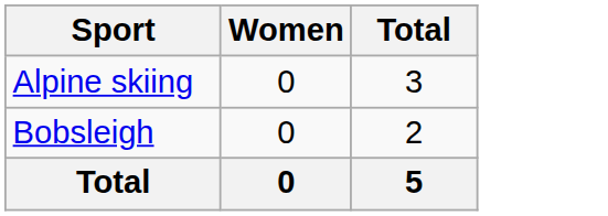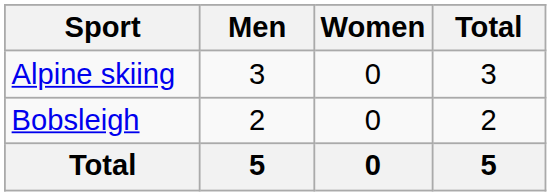 <table class="wikitable sortable" style="text-align:center;">
 <tr>
 <th width=100>Sport</th>
+<th width=55>Men</th>
 <th width=55>Women</th>
 <th width=55>Total</th>
 </tr>
 <tr>
 <td align=left><a href='#'>Alpine skiing</a></td>
+<td>3</td>
 <td>0</td>
 <td>3</td>
 </tr>
 <tr>
 <td align=left><a href='#'>Bobsleigh</a></td>
+<td>2</td>
 <td>0</td>
 <td>2</td>
 </tr>
 <tr>
 <th>Total</th>
+<th>5</th>
 <th>0</th>
 <th>5</th>
 </tr>
 </table>
